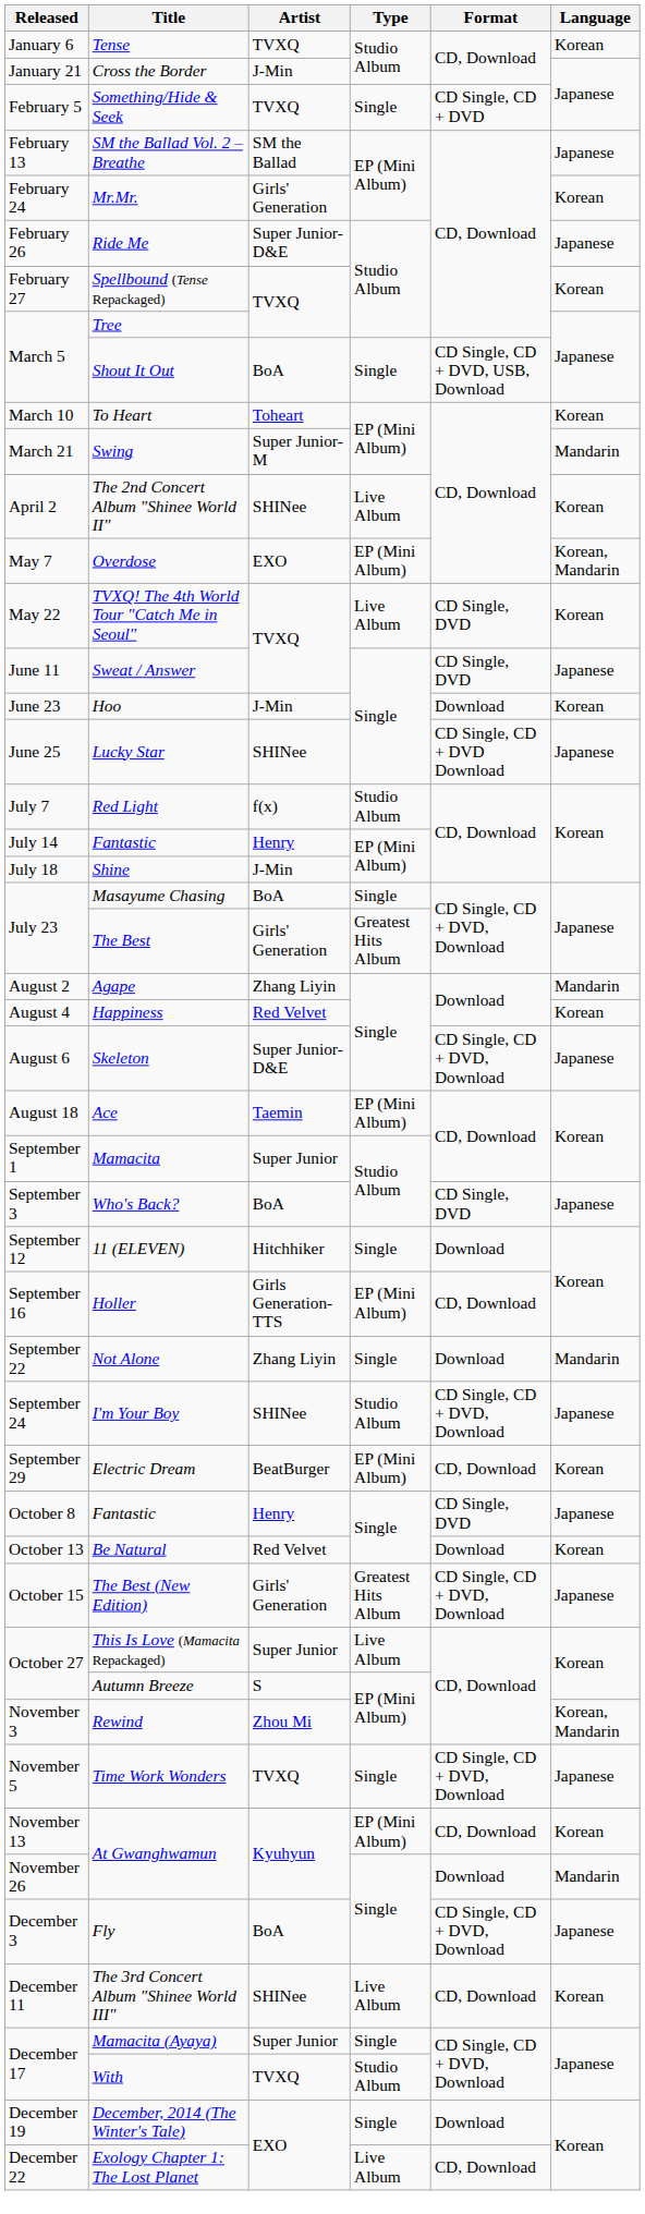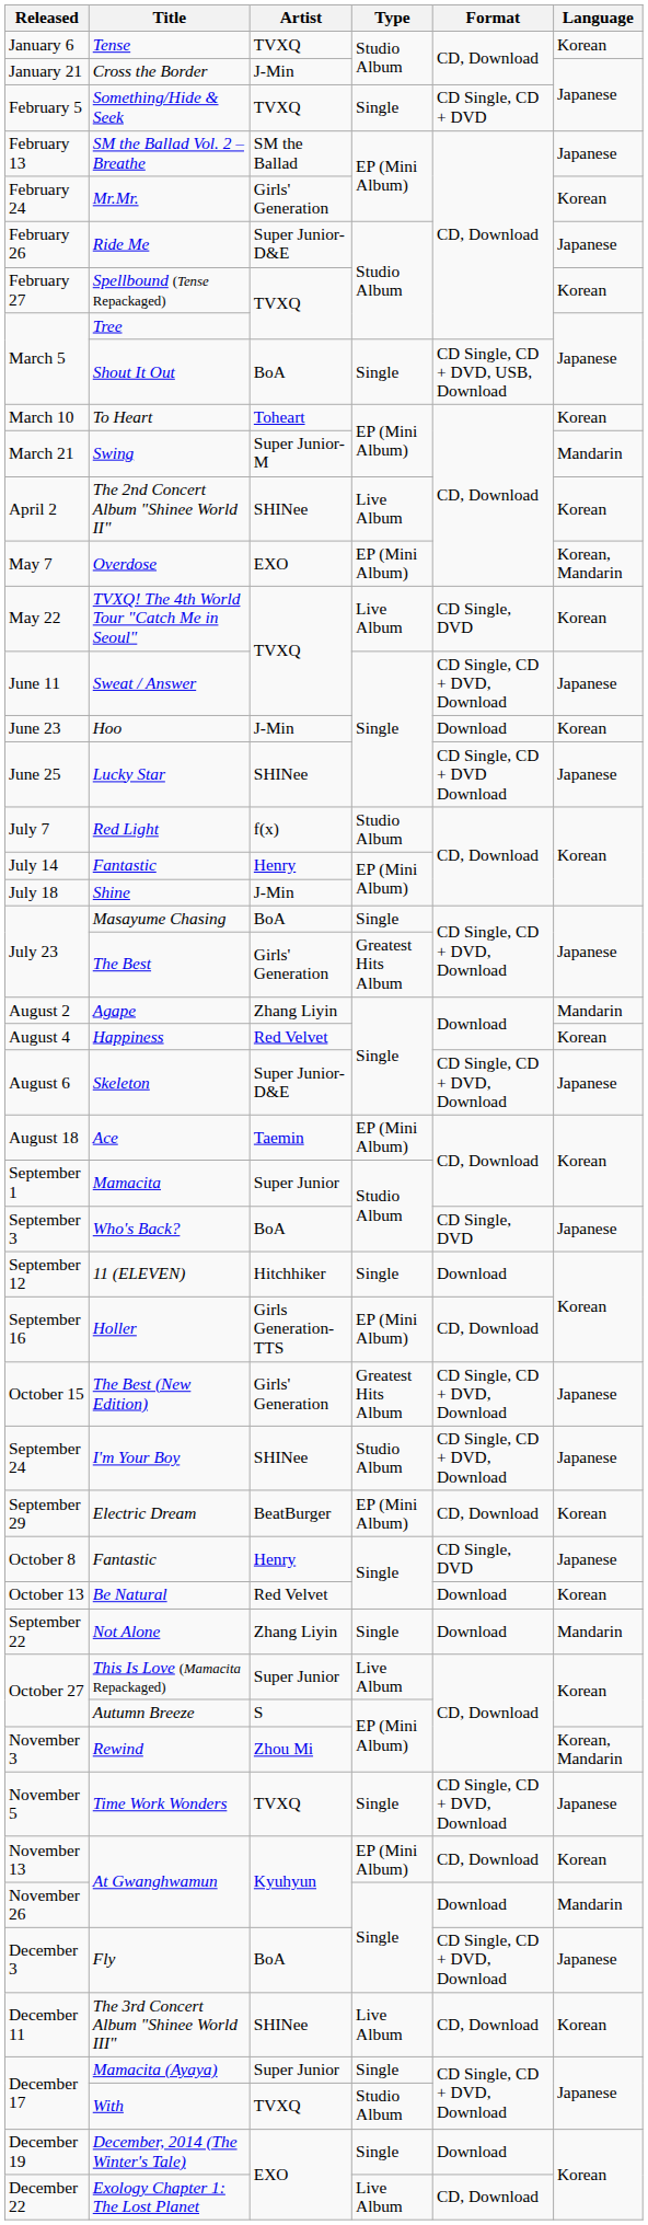 <table class="wikitable sortable">
 <tr>
 <th scope="col">Released</th>
 <th scope="col">Title</th>
 <th scope="col">Artist</th>
 <th scope="col">Type</th>
 <th scope="col">Format</th>
 <th scope="col">Language</th>
 </tr>
 <tr>
 <td>January 6</td>
 <td><em><a href='#'>Tense</a></em></td>
 <td>TVXQ</td>
 <td rowspan="2">Studio Album</td>
 <td rowspan="2">CD, Download</td>
 <td>Korean</td>
 </tr>
 <tr>
 <td>January 21</td>
 <td><em>Cross the Border</em></td>
 <td>J-Min</td>
 <td rowspan="2">Japanese</td>
 </tr>
 <tr>
 <td>February 5</td>
 <td><em><a href='#'>Something/Hide & Seek</a></em></td>
 <td>TVXQ</td>
 <td>Single</td>
 <td>CD Single, CD + DVD</td>
 </tr>
 <tr>
 <td>February 13</td>
 <td><em><a href='#'>SM the Ballad Vol. 2 – Breathe</a></em></td>
 <td>SM the Ballad</td>
 <td rowspan="2">EP (Mini Album)</td>
 <td rowspan="5">CD, Download</td>
 <td>Japanese</td>
 </tr>
 <tr>
 <td>February 24</td>
 <td><em><a href='#'>Mr.Mr.</a></em></td>
 <td>Girls' Generation</td>
 <td>Korean</td>
 </tr>
 <tr>
 <td>February 26</td>
 <td><em><a href='#'>Ride Me</a></em></td>
 <td>Super Junior-D&E</td>
 <td rowspan="3">Studio Album</td>
 <td>Japanese</td>
 </tr>
 <tr>
 <td>February 27</td>
 <td><em><a href='#'>Spellbound</a></em> <small>(<em>Tense</em> Repackaged)</small></td>
 <td rowspan="2">TVXQ</td>
 <td>Korean</td>
 </tr>
 <tr>
 <td rowspan="2">March 5</td>
 <td><em><a href='#'>Tree</a></em></td>
 <td rowspan="2">Japanese</td>
 </tr>
 <tr>
 <td><em><a href='#'>Shout It Out</a></em></td>
 <td>BoA</td>
 <td>Single</td>
 <td>CD Single, CD + DVD, USB, Download</td>
 </tr>
 <tr>
 <td>March 10</td>
 <td><em>To Heart</em></td>
 <td><a href='#'>Toheart</a></td>
 <td rowspan="2">EP (Mini Album)</td>
 <td rowspan="4">CD, Download</td>
 <td>Korean</td>
 </tr>
 <tr>
 <td>March 21</td>
 <td><em><a href='#'>Swing</a></em></td>
 <td>Super Junior-M</td>
 <td>Mandarin</td>
 </tr>
 <tr>
 <td>April 2</td>
 <td><em>The 2nd Concert Album "Shinee World II"</em></td>
 <td>SHINee</td>
 <td>Live Album</td>
 <td>Korean</td>
 </tr>
 <tr>
 <td>May 7</td>
 <td><em><a href='#'>Overdose</a></em></td>
 <td>EXO</td>
 <td>EP (Mini Album)</td>
 <td>Korean, Mandarin</td>
 </tr>
 <tr>
 <td>May 22</td>
 <td><em><a href='#'>TVXQ! The 4th World Tour "Catch Me in Seoul"</a></em></td>
 <td rowspan="2">TVXQ</td>
 <td>Live Album</td>
 <td>CD Single, DVD</td>
 <td>Korean</td>
 </tr>
 <tr>
 <td>June 11</td>
 <td><em><a href='#'>Sweat / Answer</a></em></td>
 <td rowspan="3">Single</td>
-<td>CD Single, DVD</td>
+<td>CD Single, CD + DVD, Download</td>
 <td>Japanese</td>
 </tr>
 <tr>
 <td>June 23</td>
 <td><em>Hoo</em></td>
 <td>J-Min</td>
 <td>Download</td>
 <td>Korean</td>
 </tr>
 <tr>
 <td>June 25</td>
 <td><em><a href='#'>Lucky Star</a></em></td>
 <td>SHINee</td>
 <td>CD Single, CD + DVD Download</td>
 <td>Japanese</td>
 </tr>
 <tr>
 <td>July 7</td>
 <td><em><a href='#'>Red Light</a></em></td>
 <td>f(x)</td>
 <td>Studio Album</td>
 <td rowspan="3">CD, Download</td>
 <td rowspan="3">Korean</td>
 </tr>
 <tr>
 <td>July 14</td>
 <td><em><a href='#'>Fantastic</a></em></td>
 <td><a href='#'>Henry</a></td>
 <td rowspan="2">EP (Mini Album)</td>
 </tr>
 <tr>
 <td>July 18</td>
 <td><em><a href='#'>Shine</a></em></td>
 <td>J-Min</td>
 </tr>
 <tr>
 <td rowspan="2">July 23</td>
 <td><em>Masayume Chasing</em></td>
 <td>BoA</td>
 <td>Single</td>
 <td rowspan="2">CD Single, CD + DVD, Download</td>
 <td rowspan="2">Japanese</td>
 </tr>
 <tr>
 <td><em><a href='#'>The Best</a></em></td>
 <td>Girls' Generation</td>
 <td>Greatest Hits Album</td>
 </tr>
 <tr>
 <td>August 2</td>
 <td><em><a href='#'>Agape</a></em></td>
 <td>Zhang Liyin</td>
 <td rowspan="3">Single</td>
 <td rowspan="2">Download</td>
 <td>Mandarin</td>
 </tr>
 <tr>
 <td>August 4</td>
 <td><em><a href='#'>Happiness</a></em></td>
 <td><a href='#'>Red Velvet</a></td>
 <td>Korean</td>
 </tr>
 <tr>
 <td>August 6</td>
 <td><em><a href='#'>Skeleton</a></em></td>
 <td>Super Junior-D&E</td>
 <td>CD Single, CD + DVD, Download</td>
 <td>Japanese</td>
 </tr>
 <tr>
 <td>August 18</td>
 <td><em><a href='#'>Ace</a></em></td>
 <td><a href='#'>Taemin</a></td>
 <td>EP (Mini Album)</td>
 <td rowspan="2">CD, Download</td>
 <td rowspan="2">Korean</td>
 </tr>
 <tr>
 <td>September 1</td>
 <td><em><a href='#'>Mamacita</a></em></td>
 <td>Super Junior</td>
 <td rowspan="2">Studio Album</td>
 </tr>
 <tr>
 <td>September 3</td>
 <td><em><a href='#'>Who's Back?</a></em></td>
 <td>BoA</td>
 <td>CD Single, DVD</td>
 <td>Japanese</td>
 </tr>
 <tr>
 <td>September 12</td>
 <td><em>11 (ELEVEN)</em></td>
 <td>Hitchhiker</td>
 <td>Single</td>
 <td>Download</td>
 <td rowspan="2">Korean</td>
 </tr>
 <tr>
 <td>September 16</td>
 <td><em><a href='#'>Holler</a></em></td>
 <td>Girls Generation-TTS</td>
 <td>EP (Mini Album)</td>
 <td>CD, Download</td>
 </tr>
 <tr>
-<td>September 22</td>
-<td><em><a href='#'>Not Alone</a></em></td>
-<td>Zhang Liyin</td>
-<td>Single</td>
-<td>Download</td>
-<td>Mandarin</td>
+<td>October 15</td>
+<td><em><a href='#'>The Best (New Edition)</a></em></td>
+<td>Girls' Generation</td>
+<td>Greatest Hits Album</td>
+<td>CD Single, CD + DVD, Download</td>
+<td>Japanese</td>
 </tr>
 <tr>
 <td>September 24</td>
 <td><em><a href='#'>I'm Your Boy</a></em></td>
 <td>SHINee</td>
 <td>Studio Album</td>
 <td>CD Single, CD + DVD, Download</td>
 <td>Japanese</td>
 </tr>
 <tr>
 <td>September 29</td>
 <td><em>Electric Dream</em></td>
 <td>BeatBurger</td>
 <td>EP (Mini Album)</td>
 <td>CD, Download</td>
 <td>Korean</td>
 </tr>
 <tr>
 <td>October 8</td>
 <td><em>Fantastic</em></td>
 <td><a href='#'>Henry</a></td>
 <td rowspan="2">Single</td>
 <td>CD Single, DVD</td>
 <td>Japanese</td>
 </tr>
 <tr>
 <td>October 13</td>
 <td><em><a href='#'>Be Natural</a></em></td>
 <td>Red Velvet</td>
 <td>Download</td>
 <td>Korean</td>
 </tr>
 <tr>
-<td>October 15</td>
-<td><em><a href='#'>The Best (New Edition)</a></em></td>
-<td>Girls' Generation</td>
-<td>Greatest Hits Album</td>
-<td>CD Single, CD + DVD, Download</td>
-<td>Japanese</td>
+<td>September 22</td>
+<td><em><a href='#'>Not Alone</a></em></td>
+<td>Zhang Liyin</td>
+<td>Single</td>
+<td>Download</td>
+<td>Mandarin</td>
 </tr>
 <tr>
 <td rowspan="2">October 27</td>
 <td><em><a href='#'>This Is Love</a></em> <small>(<em>Mamacita</em> Repackaged)</small></td>
 <td>Super Junior</td>
 <td>Live Album</td>
 <td rowspan="3">CD, Download</td>
 <td rowspan="2">Korean</td>
 </tr>
 <tr>
 <td><em>Autumn Breeze</em></td>
 <td>S</td>
 <td rowspan="2">EP (Mini Album)</td>
 </tr>
 <tr>
 <td>November 3</td>
 <td><em><a href='#'>Rewind</a></em></td>
 <td><a href='#'>Zhou Mi</a></td>
 <td>Korean, Mandarin</td>
 </tr>
 <tr>
 <td>November 5</td>
 <td><em><a href='#'>Time Work Wonders</a></em></td>
 <td>TVXQ</td>
 <td>Single</td>
 <td>CD Single, CD + DVD, Download</td>
 <td>Japanese</td>
 </tr>
 <tr>
 <td>November 13</td>
 <td rowspan="2"><em><a href='#'>At Gwanghwamun</a></em></td>
 <td rowspan="2"><a href='#'>Kyuhyun</a></td>
 <td>EP (Mini Album)</td>
 <td>CD, Download</td>
 <td>Korean</td>
 </tr>
 <tr>
 <td>November 26</td>
 <td rowspan="2">Single</td>
 <td>Download</td>
 <td>Mandarin</td>
 </tr>
 <tr>
 <td>December 3</td>
 <td><em>Fly</em></td>
 <td>BoA</td>
 <td>CD Single, CD + DVD, Download</td>
 <td>Japanese</td>
 </tr>
 <tr>
 <td>December 11</td>
 <td><em>The 3rd Concert Album "Shinee World III"</em></td>
 <td>SHINee</td>
 <td>Live Album</td>
 <td>CD, Download</td>
 <td>Korean</td>
 </tr>
 <tr>
 <td rowspan="2">December 17</td>
 <td><em><a href='#'>Mamacita (Ayaya)</a></em></td>
 <td>Super Junior</td>
 <td>Single</td>
 <td rowspan="2">CD Single, CD + DVD, Download</td>
 <td rowspan="2">Japanese</td>
 </tr>
 <tr>
 <td><em><a href='#'>With</a></em></td>
 <td>TVXQ</td>
 <td>Studio Album</td>
 </tr>
 <tr>
 <td>December 19</td>
 <td><em><a href='#'>December, 2014 (The Winter's Tale)</a></em></td>
 <td rowspan="2">EXO</td>
 <td>Single</td>
 <td>Download</td>
 <td rowspan="2">Korean</td>
 </tr>
 <tr>
 <td>December 22</td>
 <td><em><a href='#'>Exology Chapter 1: The Lost Planet</a></em></td>
 <td>Live Album</td>
 <td>CD, Download</td>
 </tr>
 </table>
